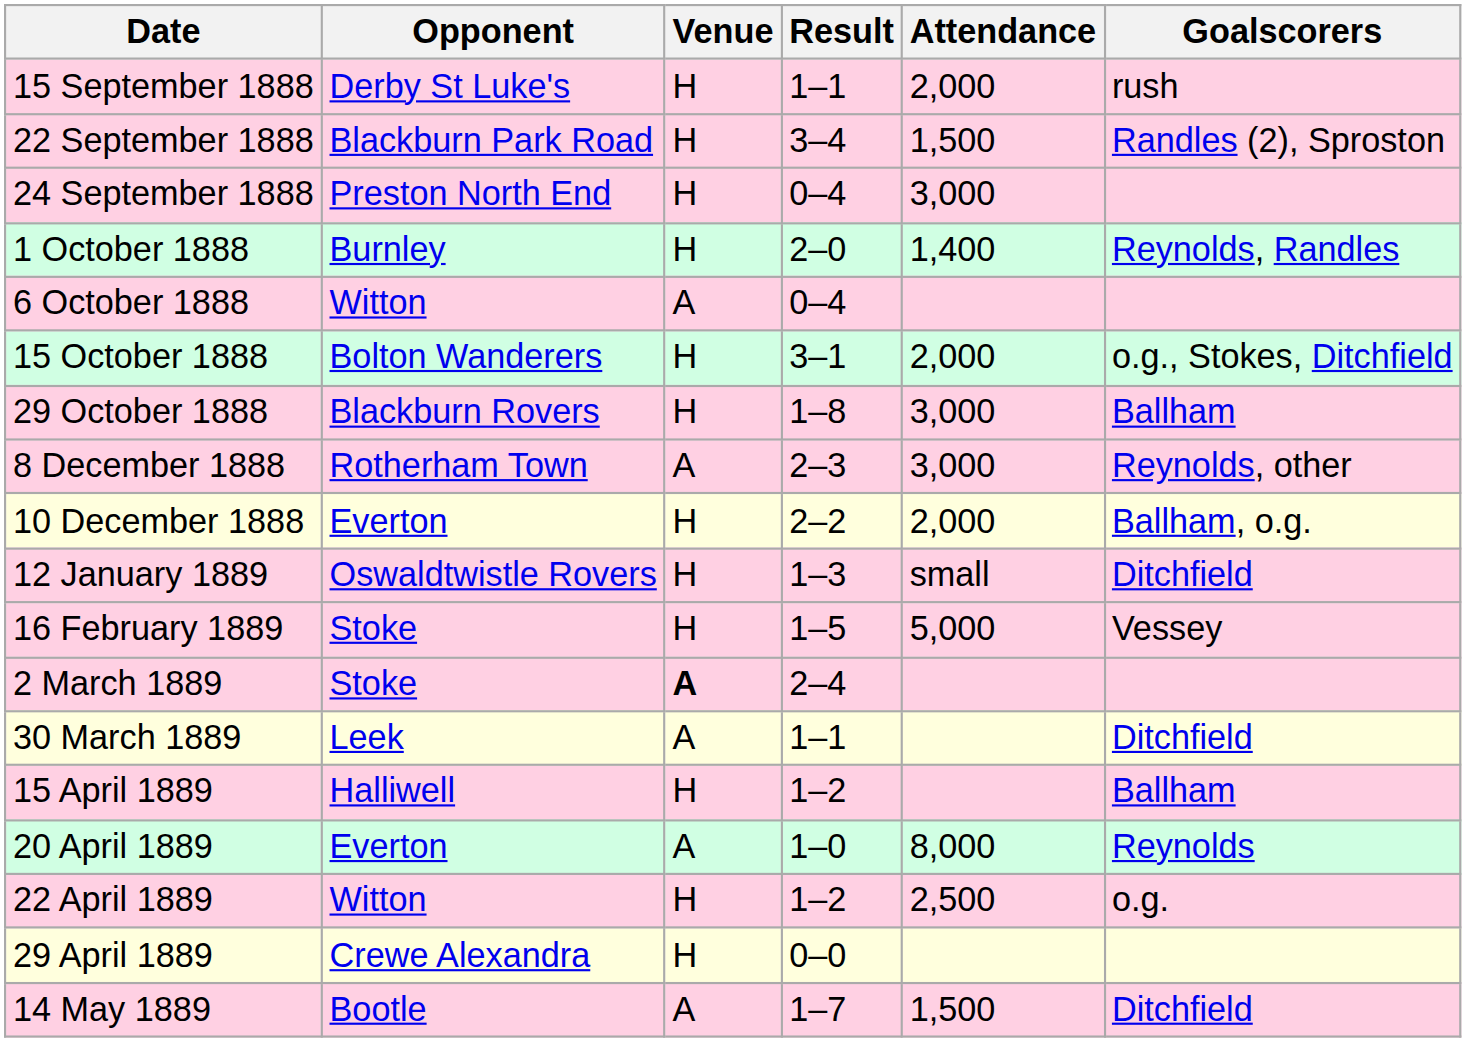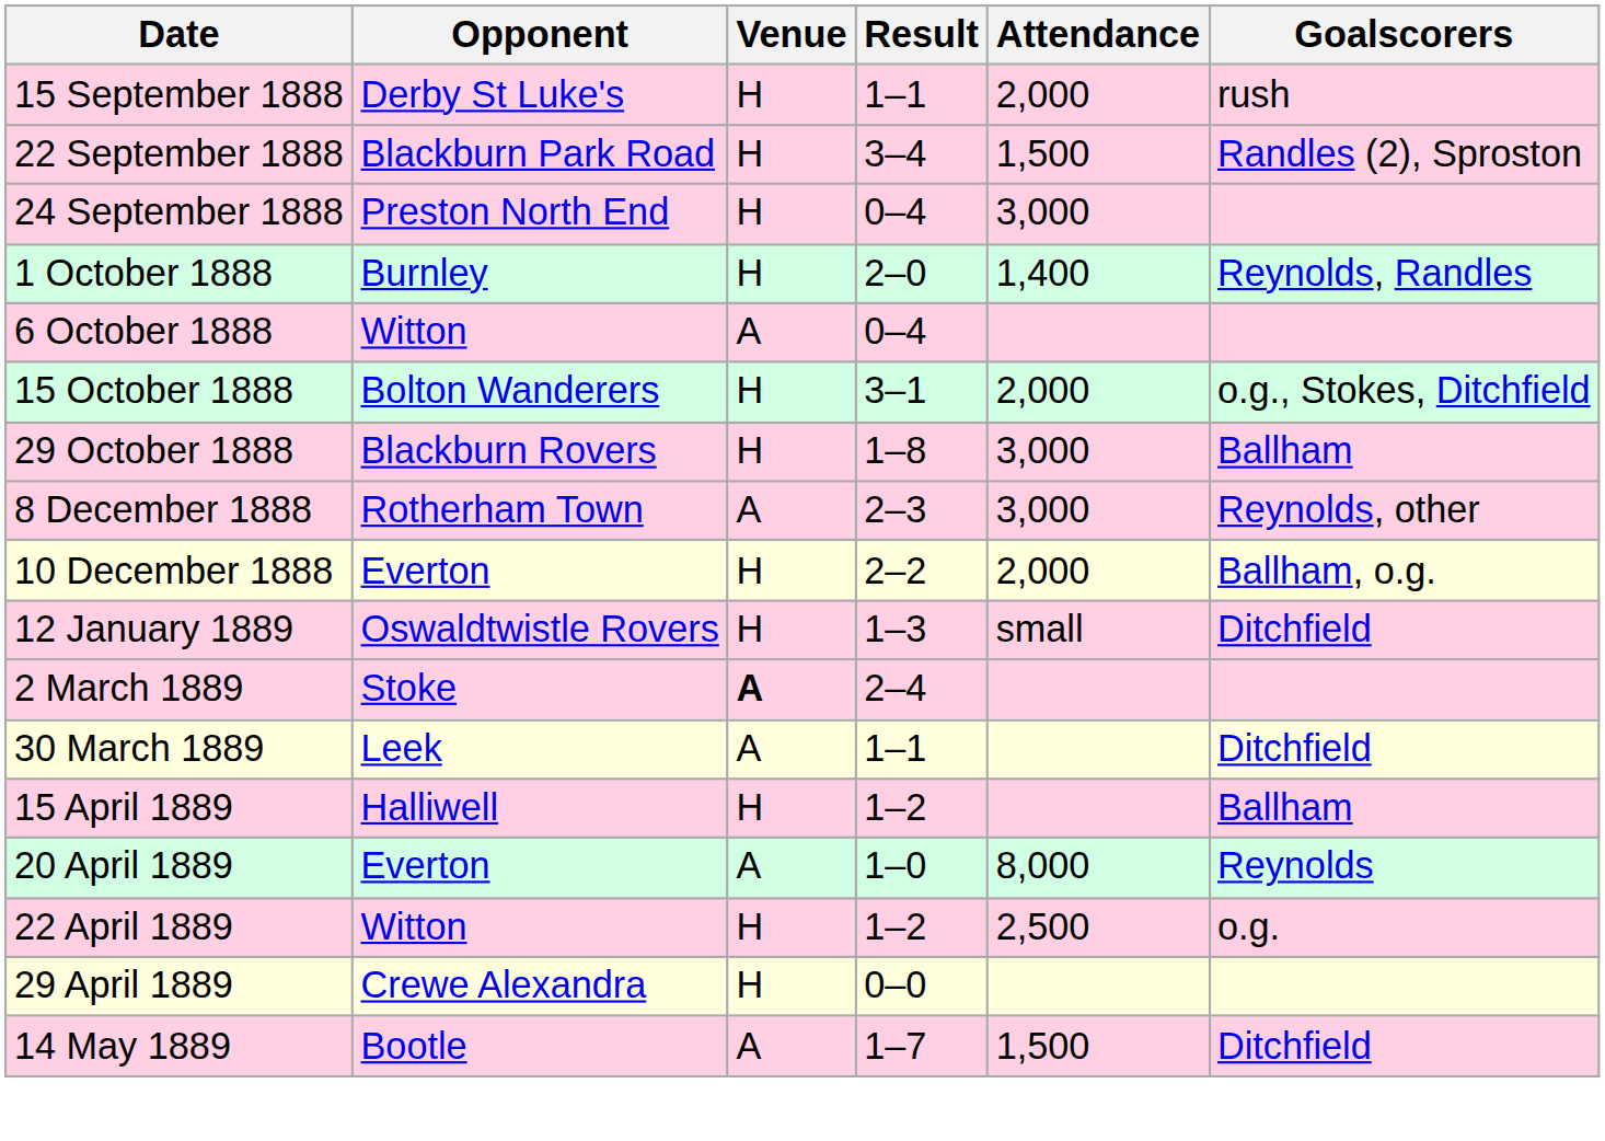 <table class="wikitable">
 <tr>
 <th>Date</th>
 <th>Opponent</th>
 <th>Venue</th>
 <th>Result</th>
 <th>Attendance</th>
 <th>Goalscorers</th>
 </tr>
 <tr style="background-color: #ffd0e3;">
 <td>15 September 1888</td>
 <td><a href='#'>Derby St Luke's</a></td>
 <td>H</td>
 <td>1–1</td>
 <td>2,000</td>
 <td>rush</td>
 </tr>
 <tr style="background-color: #ffd0e3;">
 <td>22 September 1888</td>
 <td><a href='#'>Blackburn Park Road</a></td>
 <td>H</td>
 <td>3–4</td>
 <td>1,500</td>
 <td><a href='#'>Randles</a> (2), Sproston</td>
 </tr>
 <tr style="background-color: #ffd0e3;">
 <td>24 September 1888</td>
 <td><a href='#'>Preston North End</a></td>
 <td>H</td>
 <td>0–4</td>
 <td>3,000</td>
 <td></td>
 </tr>
 <tr style="background:#d0ffe3;">
 <td>1 October 1888</td>
 <td><a href='#'>Burnley</a></td>
 <td>H</td>
 <td>2–0</td>
 <td>1,400</td>
 <td><a href='#'>Reynolds</a>, <a href='#'>Randles</a></td>
 </tr>
 <tr style="background-color: #ffd0e3;">
 <td>6 October 1888</td>
 <td><a href='#'>Witton</a></td>
 <td>A</td>
 <td>0–4</td>
 <td></td>
 <td></td>
 </tr>
 <tr style="background:#d0ffe3;">
 <td>15 October 1888</td>
 <td><a href='#'>Bolton Wanderers</a></td>
 <td>H</td>
 <td>3–1</td>
 <td>2,000</td>
 <td>o.g., Stokes, <a href='#'>Ditchfield</a></td>
 </tr>
 <tr style="background-color: #ffd0e3;">
 <td>29 October 1888</td>
 <td><a href='#'>Blackburn Rovers</a></td>
 <td>H</td>
 <td>1–8</td>
 <td>3,000</td>
 <td><a href='#'>Ballham</a></td>
 </tr>
 <tr style="background-color: #ffd0e3;">
 <td>8 December 1888</td>
 <td><a href='#'>Rotherham Town</a></td>
 <td>A</td>
 <td>2–3</td>
 <td>3,000</td>
 <td><a href='#'>Reynolds</a>, other</td>
 </tr>
 <tr style="background:#ffd;">
 <td>10 December 1888</td>
 <td><a href='#'>Everton</a></td>
 <td>H</td>
 <td>2–2</td>
 <td>2,000</td>
 <td><a href='#'>Ballham</a>, o.g.</td>
 </tr>
 <tr style="background-color: #ffd0e3;">
 <td>12 January 1889</td>
 <td><a href='#'>Oswaldtwistle Rovers</a></td>
 <td>H</td>
 <td>1–3</td>
 <td>small</td>
 <td><a href='#'>Ditchfield</a></td>
 </tr>
 <tr style="background-color: #ffd0e3;">
-<td>16 February 1889</td>
-<td><a href='#'>Stoke</a></td>
-<td>H</td>
-<td>1–5</td>
-<td>5,000</td>
-<td>Vessey</td>
-</tr>
-<tr style="background-color: #ffd0e3;">
 <td>2 March 1889</td>
 <td><a href='#'>Stoke</a></td>
 <td><strong>A</strong></td>
 <td>2–4</td>
 <td></td>
 <td></td>
 </tr>
 <tr style="background:#ffd;">
 <td>30 March 1889</td>
 <td><a href='#'>Leek</a></td>
 <td>A</td>
 <td>1–1</td>
 <td></td>
 <td><a href='#'>Ditchfield</a></td>
 </tr>
 <tr style="background-color: #ffd0e3;">
 <td>15 April 1889</td>
 <td><a href='#'>Halliwell</a></td>
 <td>H</td>
 <td>1–2</td>
 <td></td>
 <td><a href='#'>Ballham</a></td>
 </tr>
 <tr style="background:#d0ffe3;">
 <td>20 April 1889</td>
 <td><a href='#'>Everton</a></td>
 <td>A</td>
 <td>1–0</td>
 <td>8,000</td>
 <td><a href='#'>Reynolds</a></td>
 </tr>
 <tr style="background-color: #ffd0e3;">
 <td>22 April 1889</td>
 <td><a href='#'>Witton</a></td>
 <td>H</td>
 <td>1–2</td>
 <td>2,500</td>
 <td>o.g.</td>
 </tr>
 <tr style="background:#ffd;">
 <td>29 April 1889</td>
 <td><a href='#'>Crewe Alexandra</a></td>
 <td>H</td>
 <td>0–0</td>
 <td></td>
 <td></td>
 </tr>
 <tr style="background-color: #ffd0e3;">
 <td>14 May 1889</td>
 <td><a href='#'>Bootle</a></td>
 <td>A</td>
 <td>1–7</td>
 <td>1,500</td>
 <td><a href='#'>Ditchfield</a></td>
 </tr>
 </table>
